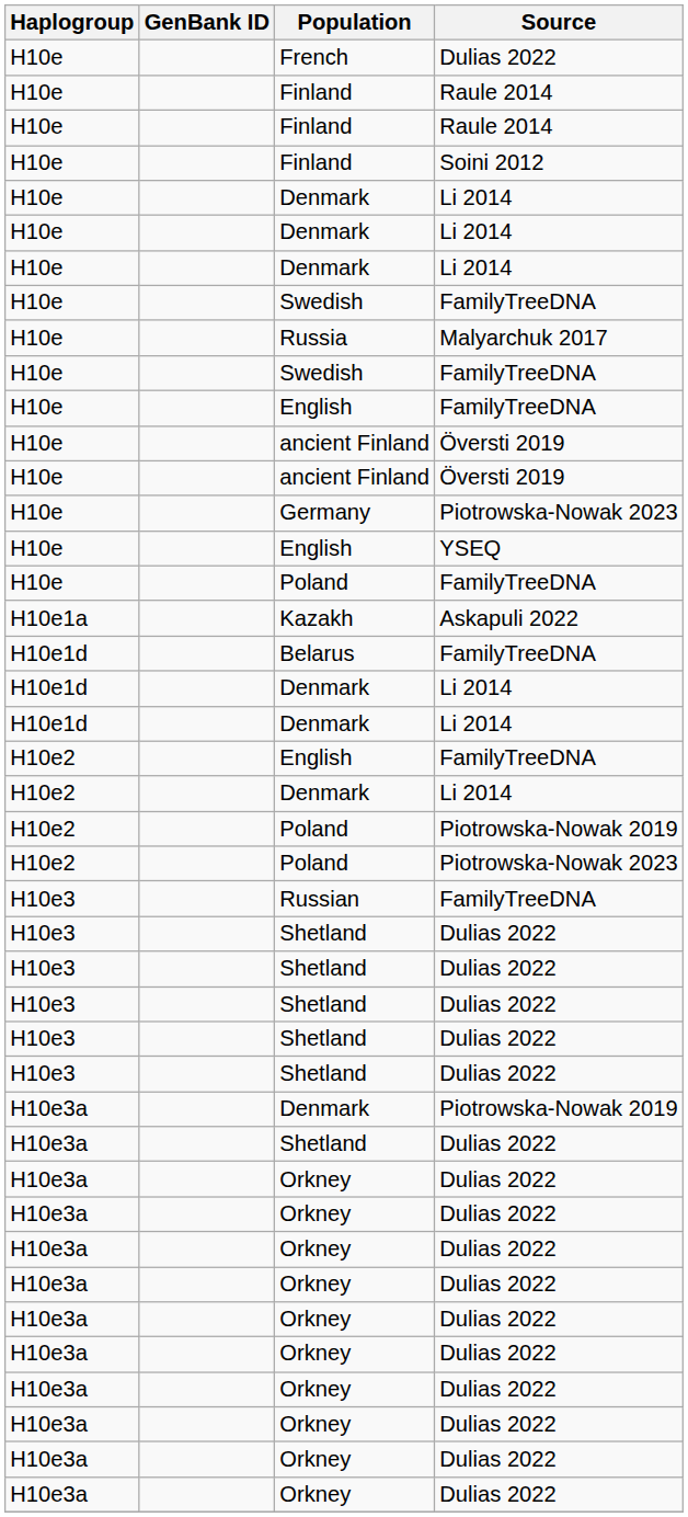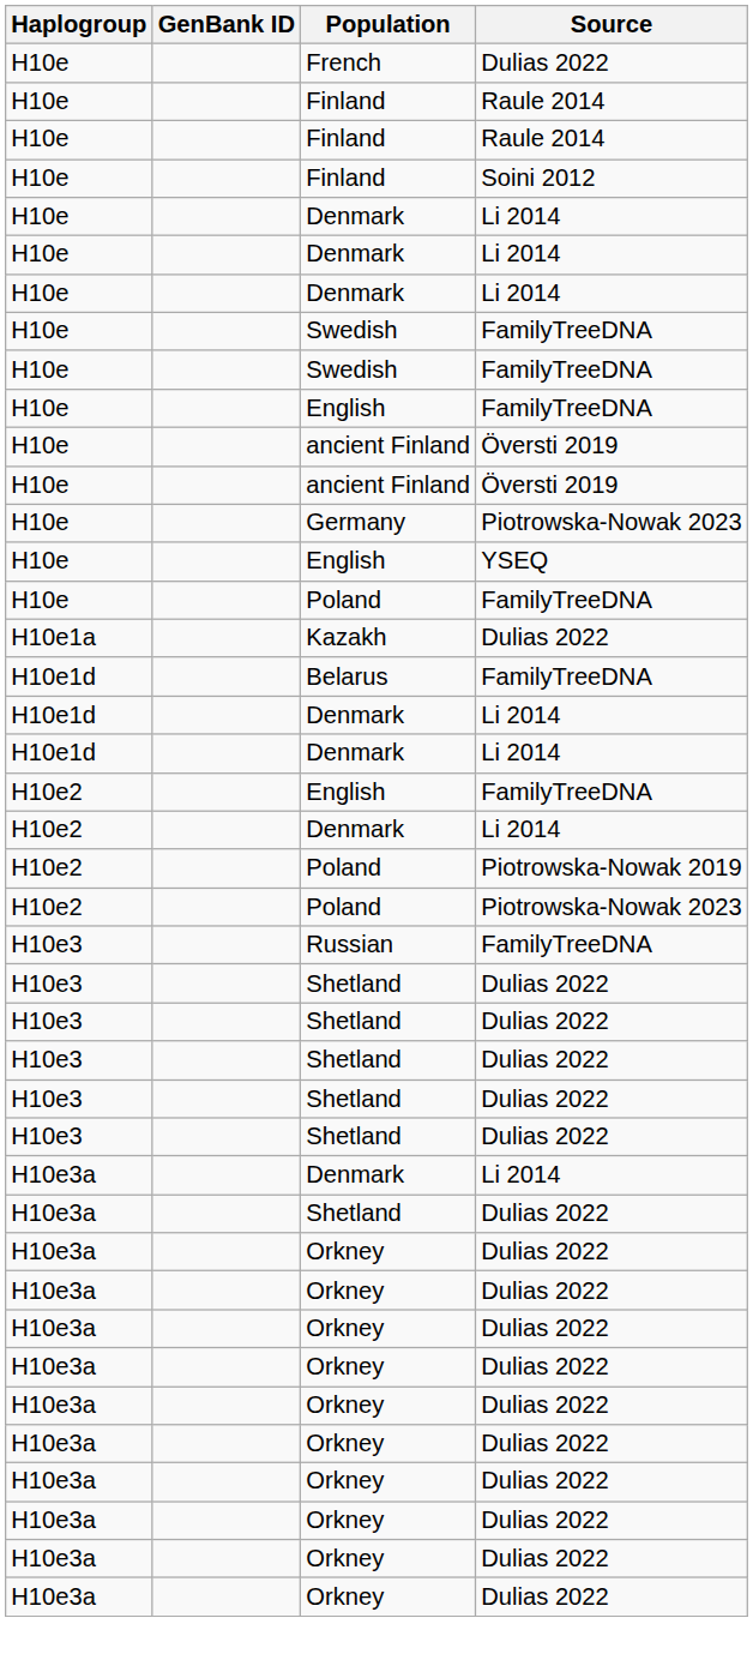 <table class="wikitable sortable">
 <tr>
 <th scope="col">Haplogroup</th>
 <th scope="col">GenBank ID</th>
 <th scope="col">Population</th>
 <th scope="col">Source</th>
 </tr>
 <tr>
 <td>H10e</td>
 <td></td>
 <td>French</td>
 <td>Dulias 2022</td>
 </tr>
 <tr>
 <td>H10e</td>
 <td></td>
 <td>Finland</td>
 <td>Raule 2014</td>
 </tr>
 <tr>
 <td>H10e</td>
 <td></td>
 <td>Finland</td>
 <td>Raule 2014</td>
 </tr>
 <tr>
 <td>H10e</td>
 <td></td>
 <td>Finland</td>
 <td>Soini 2012</td>
 </tr>
 <tr>
 <td>H10e</td>
 <td></td>
 <td>Denmark</td>
 <td>Li 2014</td>
 </tr>
 <tr>
 <td>H10e</td>
 <td></td>
 <td>Denmark</td>
 <td>Li 2014</td>
 </tr>
 <tr>
 <td>H10e</td>
 <td></td>
 <td>Denmark</td>
 <td>Li 2014</td>
 </tr>
 <tr>
 <td>H10e</td>
 <td></td>
 <td>Swedish</td>
 <td>FamilyTreeDNA</td>
 </tr>
 <tr>
 <td>H10e</td>
 <td></td>
-<td>Russia</td>
-<td>Malyarchuk 2017</td>
-</tr>
-<tr>
-<td>H10e</td>
-<td></td>
 <td>Swedish</td>
 <td>FamilyTreeDNA</td>
 </tr>
 <tr>
 <td>H10e</td>
 <td></td>
 <td>English</td>
 <td>FamilyTreeDNA</td>
 </tr>
 <tr>
 <td>H10e</td>
 <td></td>
 <td>ancient Finland</td>
 <td>Översti 2019</td>
 </tr>
 <tr>
 <td>H10e</td>
 <td></td>
 <td>ancient Finland</td>
 <td>Översti 2019</td>
 </tr>
 <tr>
 <td>H10e</td>
 <td></td>
 <td>Germany</td>
 <td>Piotrowska-Nowak 2023</td>
 </tr>
 <tr>
 <td>H10e</td>
 <td></td>
 <td>English</td>
 <td>YSEQ</td>
 </tr>
 <tr>
 <td>H10e</td>
 <td></td>
 <td>Poland</td>
 <td>FamilyTreeDNA</td>
 </tr>
 <tr>
 <td>H10e1a</td>
 <td></td>
 <td>Kazakh</td>
-<td>Askapuli 2022</td>
+<td>Dulias 2022</td>
 </tr>
 <tr>
 <td>H10e1d</td>
 <td></td>
 <td>Belarus</td>
 <td>FamilyTreeDNA</td>
 </tr>
 <tr>
 <td>H10e1d</td>
 <td></td>
 <td>Denmark</td>
 <td>Li 2014</td>
 </tr>
 <tr>
 <td>H10e1d</td>
 <td></td>
 <td>Denmark</td>
 <td>Li 2014</td>
 </tr>
 <tr>
 <td>H10e2</td>
 <td></td>
 <td>English</td>
 <td>FamilyTreeDNA</td>
 </tr>
 <tr>
 <td>H10e2</td>
 <td></td>
 <td>Denmark</td>
 <td>Li 2014</td>
 </tr>
 <tr>
 <td>H10e2</td>
 <td></td>
 <td>Poland</td>
 <td>Piotrowska-Nowak 2019</td>
 </tr>
 <tr>
 <td>H10e2</td>
 <td></td>
 <td>Poland</td>
 <td>Piotrowska-Nowak 2023</td>
 </tr>
 <tr>
 <td>H10e3</td>
 <td></td>
 <td>Russian</td>
 <td>FamilyTreeDNA</td>
 </tr>
 <tr>
 <td>H10e3</td>
 <td></td>
 <td>Shetland</td>
 <td>Dulias 2022</td>
 </tr>
 <tr>
 <td>H10e3</td>
 <td></td>
 <td>Shetland</td>
 <td>Dulias 2022</td>
 </tr>
 <tr>
 <td>H10e3</td>
 <td></td>
 <td>Shetland</td>
 <td>Dulias 2022</td>
 </tr>
 <tr>
 <td>H10e3</td>
 <td></td>
 <td>Shetland</td>
 <td>Dulias 2022</td>
 </tr>
 <tr>
 <td>H10e3</td>
 <td></td>
 <td>Shetland</td>
 <td>Dulias 2022</td>
 </tr>
 <tr>
 <td>H10e3a</td>
 <td></td>
 <td>Denmark</td>
-<td>Piotrowska-Nowak 2019</td>
+<td>Li 2014</td>
 </tr>
 <tr>
 <td>H10e3a</td>
 <td></td>
 <td>Shetland</td>
 <td>Dulias 2022</td>
 </tr>
 <tr>
 <td>H10e3a</td>
 <td></td>
 <td>Orkney</td>
 <td>Dulias 2022</td>
 </tr>
 <tr>
 <td>H10e3a</td>
 <td></td>
 <td>Orkney</td>
 <td>Dulias 2022</td>
 </tr>
 <tr>
 <td>H10e3a</td>
 <td></td>
 <td>Orkney</td>
 <td>Dulias 2022</td>
 </tr>
 <tr>
 <td>H10e3a</td>
 <td></td>
 <td>Orkney</td>
 <td>Dulias 2022</td>
 </tr>
 <tr>
 <td>H10e3a</td>
 <td></td>
 <td>Orkney</td>
 <td>Dulias 2022</td>
 </tr>
 <tr>
 <td>H10e3a</td>
 <td></td>
 <td>Orkney</td>
 <td>Dulias 2022</td>
 </tr>
 <tr>
 <td>H10e3a</td>
 <td></td>
 <td>Orkney</td>
 <td>Dulias 2022</td>
 </tr>
 <tr>
 <td>H10e3a</td>
 <td></td>
 <td>Orkney</td>
 <td>Dulias 2022</td>
 </tr>
 <tr>
 <td>H10e3a</td>
 <td></td>
 <td>Orkney</td>
 <td>Dulias 2022</td>
 </tr>
 <tr>
 <td>H10e3a</td>
 <td></td>
 <td>Orkney</td>
 <td>Dulias 2022</td>
 </tr>
 <tr>
 </tr>
 </table>
